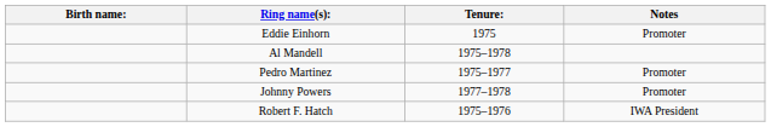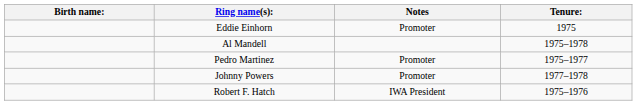 <table class="sortable wikitable" style="font-size:85%; text-align:center; width:70%;">
 <tr>
 <th>Birth name:</th>
 <th><a href='#'>Ring name</a>(s):</th>
+<th>Notes</th>
 <th>Tenure:</th>
-<th>Notes</th>
 </tr>
 <tr>
 <td></td>
 <td>Eddie Einhorn</td>
+<td>Promoter</td>
 <td sort>1975</td>
-<td>Promoter</td>
 </tr>
 <tr>
 <td></td>
 <td>Al Mandell</td>
+<td></td>
 <td sort>1975–1978</td>
-<td></td>
 </tr>
 <tr>
 <td></td>
 <td>Pedro Martinez</td>
+<td>Promoter</td>
 <td sort>1975–1977</td>
-<td>Promoter</td>
 </tr>
 <tr>
 <td></td>
 <td>Johnny Powers</td>
+<td>Promoter</td>
 <td sort>1977–1978</td>
-<td>Promoter</td>
 </tr>
 <tr>
 <td></td>
 <td>Robert F. Hatch</td>
+<td>IWA President</td>
 <td sort>1975–1976</td>
-<td>IWA President</td>
 </tr>
 </table>
